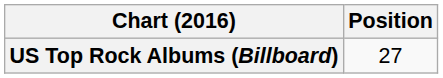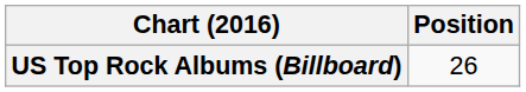 <table class="wikitable plainrowheaders" style="text-align:center">
 <tr>
 <th scope="col">Chart (2016)</th>
 <th scope="col">Position</th>
 </tr>
 <tr>
 <th scope="row">US Top Rock Albums (<em>Billboard</em>)</th>
-<td>27</td>
+<td>26</td>
 </tr>
 </table>
